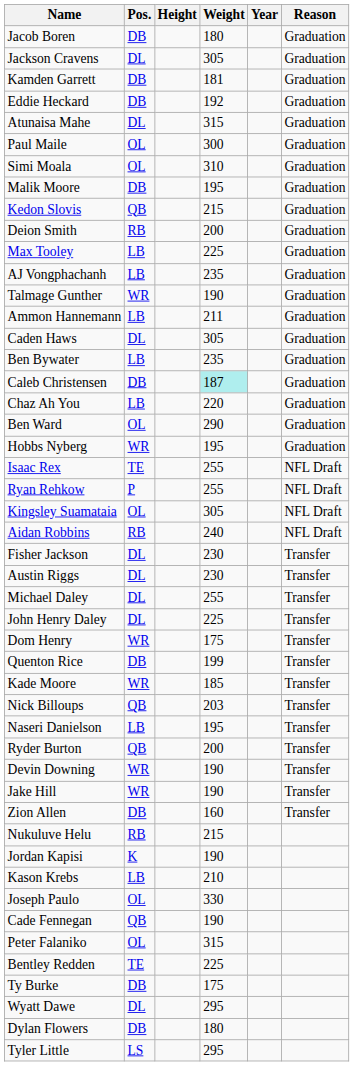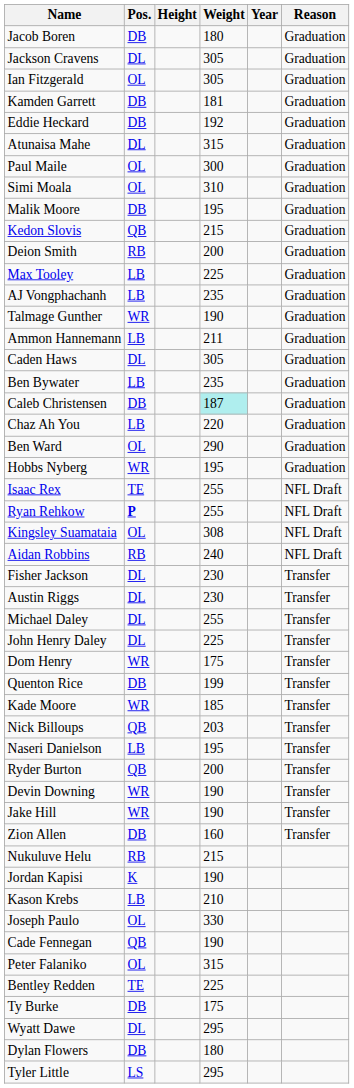 <table class="wikitable sortable" border="4">
 <tr>
 <th>Name</th>
 <th>Pos.</th>
 <th>Height</th>
 <th>Weight</th>
 <th>Year</th>
 <th>Reason</th>
 </tr>
 <tr>
 <td>Jacob Boren</td>
 <td><a href='#'>DB</a></td>
 <td></td>
 <td>180</td>
 <td></td>
 <td>Graduation</td>
 </tr>
 <tr>
 <td>Jackson Cravens</td>
 <td><a href='#'>DL</a></td>
+<td></td>
+<td>305</td>
+<td></td>
+<td>Graduation</td>
+</tr>
+<tr>
+<td>Ian Fitzgerald</td>
+<td><a href='#'>OL</a></td>
 <td></td>
 <td>305</td>
 <td></td>
 <td>Graduation</td>
 </tr>
 <tr>
 <td>Kamden Garrett</td>
 <td><a href='#'>DB</a></td>
 <td></td>
 <td>181</td>
 <td></td>
 <td>Graduation</td>
 </tr>
 <tr>
 <td>Eddie Heckard</td>
 <td><a href='#'>DB</a></td>
 <td></td>
 <td>192</td>
 <td></td>
 <td>Graduation</td>
 </tr>
 <tr>
 <td>Atunaisa Mahe</td>
 <td><a href='#'>DL</a></td>
 <td></td>
 <td>315</td>
 <td></td>
 <td>Graduation</td>
 </tr>
 <tr>
 <td>Paul Maile</td>
 <td><a href='#'>OL</a></td>
 <td></td>
 <td>300</td>
 <td></td>
 <td>Graduation</td>
 </tr>
 <tr>
 <td>Simi Moala</td>
 <td><a href='#'>OL</a></td>
 <td></td>
 <td>310</td>
 <td></td>
 <td>Graduation</td>
 </tr>
 <tr>
 <td>Malik Moore</td>
 <td><a href='#'>DB</a></td>
 <td></td>
 <td>195</td>
 <td></td>
 <td>Graduation</td>
 </tr>
 <tr>
 <td><a href='#'>Kedon Slovis</a></td>
 <td><a href='#'>QB</a></td>
 <td></td>
 <td>215</td>
 <td></td>
 <td>Graduation</td>
 </tr>
 <tr>
 <td>Deion Smith</td>
 <td><a href='#'>RB</a></td>
 <td></td>
 <td>200</td>
 <td></td>
 <td>Graduation</td>
 </tr>
 <tr>
 <td><a href='#'>Max Tooley</a></td>
 <td><a href='#'>LB</a></td>
 <td></td>
 <td>225</td>
 <td></td>
 <td>Graduation</td>
 </tr>
 <tr>
 <td>AJ Vongphachanh</td>
 <td><a href='#'>LB</a></td>
 <td></td>
 <td>235</td>
 <td></td>
 <td>Graduation</td>
 </tr>
 <tr>
 <td>Talmage Gunther</td>
 <td><a href='#'>WR</a></td>
 <td></td>
 <td>190</td>
 <td></td>
 <td>Graduation</td>
 </tr>
 <tr>
 <td>Ammon Hannemann</td>
 <td><a href='#'>LB</a></td>
 <td></td>
 <td>211</td>
 <td></td>
 <td>Graduation</td>
 </tr>
 <tr>
 <td>Caden Haws</td>
 <td><a href='#'>DL</a></td>
 <td></td>
 <td>305</td>
 <td></td>
 <td>Graduation</td>
 </tr>
 <tr>
 <td>Ben Bywater</td>
 <td><a href='#'>LB</a></td>
 <td></td>
 <td>235</td>
 <td></td>
 <td>Graduation</td>
 </tr>
 <tr>
 <td>Caleb Christensen</td>
 <td><a href='#'>DB</a></td>
 <td></td>
 <td style="background: paleturquoise;">187</td>
 <td></td>
 <td>Graduation</td>
 </tr>
 <tr>
 <td>Chaz Ah You</td>
 <td><a href='#'>LB</a></td>
 <td></td>
 <td>220</td>
 <td></td>
 <td>Graduation</td>
 </tr>
 <tr>
 <td>Ben Ward</td>
 <td><a href='#'>OL</a></td>
 <td></td>
 <td>290</td>
 <td></td>
 <td>Graduation</td>
 </tr>
 <tr>
 <td>Hobbs Nyberg</td>
 <td><a href='#'>WR</a></td>
 <td></td>
 <td>195</td>
 <td></td>
 <td>Graduation</td>
 </tr>
 <tr>
 <td><a href='#'>Isaac Rex</a></td>
 <td><a href='#'>TE</a></td>
 <td></td>
 <td>255</td>
 <td></td>
 <td>NFL Draft</td>
 </tr>
 <tr>
 <td><a href='#'>Ryan Rehkow</a></td>
-<td><a href='#'>P</a></td>
+<td><strong><a href='#'>P</a></strong></td>
 <td></td>
 <td>255</td>
 <td></td>
 <td>NFL Draft</td>
 </tr>
 <tr>
 <td><a href='#'>Kingsley Suamataia</a></td>
 <td><a href='#'>OL</a></td>
 <td></td>
-<td>305</td>
+<td>308</td>
 <td></td>
 <td>NFL Draft</td>
 </tr>
 <tr>
 <td><a href='#'>Aidan Robbins</a></td>
 <td><a href='#'>RB</a></td>
 <td></td>
 <td>240</td>
 <td></td>
 <td>NFL Draft</td>
 </tr>
 <tr>
 <td>Fisher Jackson</td>
 <td><a href='#'>DL</a></td>
 <td></td>
 <td>230</td>
 <td></td>
 <td>Transfer</td>
 </tr>
 <tr>
 <td>Austin Riggs</td>
 <td><a href='#'>DL</a></td>
 <td></td>
 <td>230</td>
 <td></td>
 <td>Transfer</td>
 </tr>
 <tr>
 <td>Michael Daley</td>
 <td><a href='#'>DL</a></td>
 <td></td>
 <td>255</td>
 <td></td>
 <td>Transfer</td>
 </tr>
 <tr>
 <td>John Henry Daley</td>
 <td><a href='#'>DL</a></td>
 <td></td>
 <td>225</td>
 <td></td>
 <td>Transfer</td>
 </tr>
 <tr>
 <td>Dom Henry</td>
 <td><a href='#'>WR</a></td>
 <td></td>
 <td>175</td>
 <td></td>
 <td>Transfer</td>
 </tr>
 <tr>
 <td>Quenton Rice</td>
 <td><a href='#'>DB</a></td>
 <td></td>
 <td>199</td>
 <td></td>
 <td>Transfer</td>
 </tr>
 <tr>
 <td>Kade Moore</td>
 <td><a href='#'>WR</a></td>
 <td></td>
 <td>185</td>
 <td></td>
 <td>Transfer</td>
 </tr>
 <tr>
 <td>Nick Billoups</td>
 <td><a href='#'>QB</a></td>
 <td></td>
 <td>203</td>
 <td></td>
 <td>Transfer</td>
 </tr>
 <tr>
 <td>Naseri Danielson</td>
 <td><a href='#'>LB</a></td>
 <td></td>
 <td>195</td>
 <td></td>
 <td>Transfer</td>
 </tr>
 <tr>
 <td>Ryder Burton</td>
 <td><a href='#'>QB</a></td>
 <td></td>
 <td>200</td>
 <td></td>
 <td>Transfer</td>
 </tr>
 <tr>
 <td>Devin Downing</td>
 <td><a href='#'>WR</a></td>
 <td></td>
 <td>190</td>
 <td></td>
 <td>Transfer</td>
 </tr>
 <tr>
 <td>Jake Hill</td>
 <td><a href='#'>WR</a></td>
 <td></td>
 <td>190</td>
 <td></td>
 <td>Transfer</td>
 </tr>
 <tr>
 <td>Zion Allen</td>
 <td><a href='#'>DB</a></td>
 <td></td>
 <td>160</td>
 <td></td>
 <td>Transfer</td>
 </tr>
 <tr>
 <td>Nukuluve Helu</td>
 <td><a href='#'>RB</a></td>
 <td></td>
 <td>215</td>
 <td></td>
 <td></td>
 </tr>
 <tr>
 <td>Jordan Kapisi</td>
 <td><a href='#'>K</a></td>
 <td></td>
 <td>190</td>
 <td></td>
 <td></td>
 </tr>
 <tr>
 <td>Kason Krebs</td>
 <td><a href='#'>LB</a></td>
 <td></td>
 <td>210</td>
 <td></td>
 <td></td>
 </tr>
 <tr>
 <td>Joseph Paulo</td>
 <td><a href='#'>OL</a></td>
 <td></td>
 <td>330</td>
 <td></td>
 <td></td>
 </tr>
 <tr>
 <td>Cade Fennegan</td>
 <td><a href='#'>QB</a></td>
 <td></td>
 <td>190</td>
 <td></td>
 <td></td>
 </tr>
 <tr>
 <td>Peter Falaniko</td>
 <td><a href='#'>OL</a></td>
 <td></td>
 <td>315</td>
 <td></td>
 <td></td>
 </tr>
 <tr>
 <td>Bentley Redden</td>
 <td><a href='#'>TE</a></td>
 <td></td>
 <td>225</td>
 <td></td>
 <td></td>
 </tr>
 <tr>
 <td>Ty Burke</td>
 <td><a href='#'>DB</a></td>
 <td></td>
 <td>175</td>
 <td></td>
 <td></td>
 </tr>
 <tr>
 <td>Wyatt Dawe</td>
 <td><a href='#'>DL</a></td>
 <td></td>
 <td>295</td>
 <td></td>
 <td></td>
 </tr>
 <tr>
 <td>Dylan Flowers</td>
 <td><a href='#'>DB</a></td>
 <td></td>
 <td>180</td>
 <td></td>
 <td></td>
 </tr>
 <tr>
 <td>Tyler Little</td>
 <td><a href='#'>LS</a></td>
 <td></td>
 <td>295</td>
 <td></td>
 <td></td>
 </tr>
 </table>
